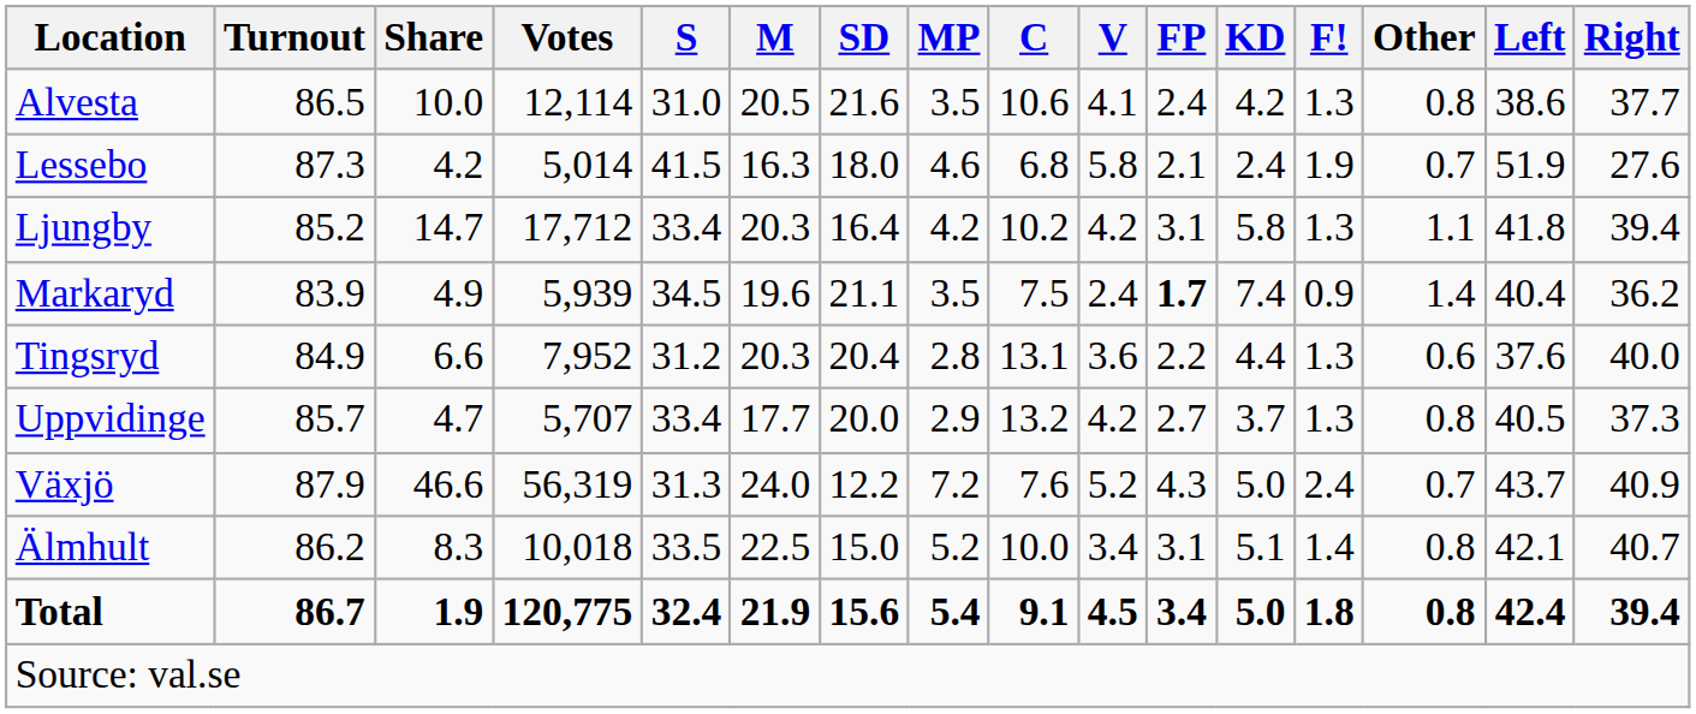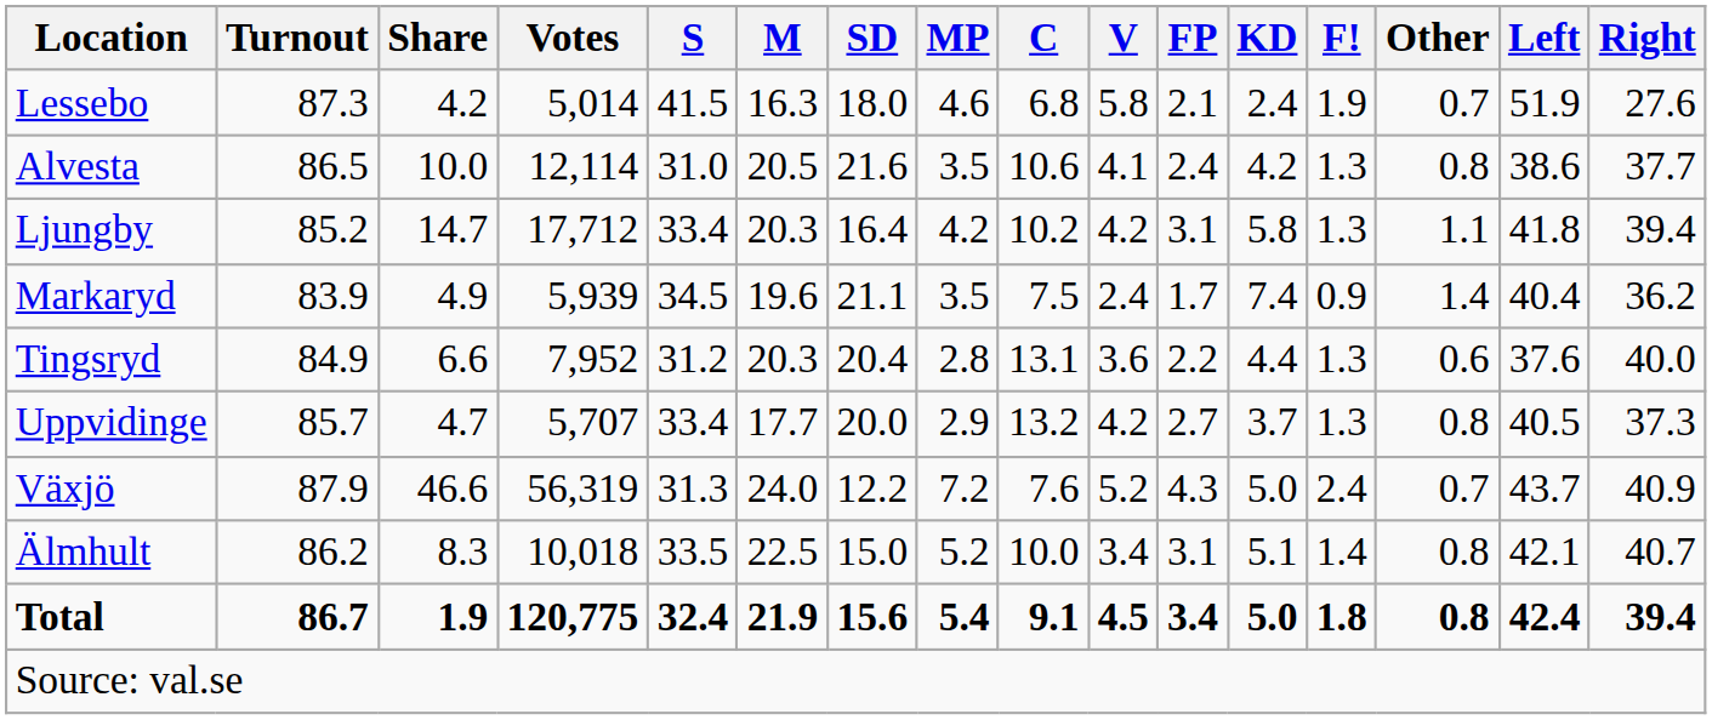 <table class="wikitable sortable" style=text-align:right>
 <tr>
 <th>Location</th>
 <th>Turnout</th>
 <th>Share</th>
 <th>Votes</th>
 <th><a href='#'>S</a></th>
 <th><a href='#'>M</a></th>
 <th><a href='#'>SD</a></th>
 <th><a href='#'>MP</a></th>
 <th><a href='#'>C</a></th>
 <th><a href='#'>V</a></th>
 <th><a href='#'>FP</a></th>
 <th><a href='#'>KD</a></th>
 <th><a href='#'>F!</a></th>
 <th>Other</th>
 <th><a href='#'>Left</a></th>
 <th><a href='#'>Right</a></th>
 </tr>
 <tr>
+<td align=left><a href='#'>Lessebo</a></td>
+<td>87.3</td>
+<td>4.2</td>
+<td>5,014</td>
+<td>41.5</td>
+<td>16.3</td>
+<td>18.0</td>
+<td>4.6</td>
+<td>6.8</td>
+<td>5.8</td>
+<td>2.1</td>
+<td>2.4</td>
+<td>1.9</td>
+<td>0.7</td>
+<td>51.9</td>
+<td>27.6</td>
+</tr>
+<tr>
 <td align=left><a href='#'>Alvesta</a></td>
 <td>86.5</td>
 <td>10.0</td>
 <td>12,114</td>
 <td>31.0</td>
 <td>20.5</td>
 <td>21.6</td>
 <td>3.5</td>
 <td>10.6</td>
 <td>4.1</td>
 <td>2.4</td>
 <td>4.2</td>
 <td>1.3</td>
 <td>0.8</td>
 <td>38.6</td>
 <td>37.7</td>
-</tr>
-<tr>
-<td align=left><a href='#'>Lessebo</a></td>
-<td>87.3</td>
-<td>4.2</td>
-<td>5,014</td>
-<td>41.5</td>
-<td>16.3</td>
-<td>18.0</td>
-<td>4.6</td>
-<td>6.8</td>
-<td>5.8</td>
-<td>2.1</td>
-<td>2.4</td>
-<td>1.9</td>
-<td>0.7</td>
-<td>51.9</td>
-<td>27.6</td>
 </tr>
 <tr>
 <td align=left><a href='#'>Ljungby</a></td>
 <td>85.2</td>
 <td>14.7</td>
 <td>17,712</td>
 <td>33.4</td>
 <td>20.3</td>
 <td>16.4</td>
 <td>4.2</td>
 <td>10.2</td>
 <td>4.2</td>
 <td>3.1</td>
 <td>5.8</td>
 <td>1.3</td>
 <td>1.1</td>
 <td>41.8</td>
 <td>39.4</td>
 </tr>
 <tr>
 <td align=left><a href='#'>Markaryd</a></td>
 <td>83.9</td>
 <td>4.9</td>
 <td>5,939</td>
 <td>34.5</td>
 <td>19.6</td>
 <td>21.1</td>
 <td>3.5</td>
 <td>7.5</td>
 <td>2.4</td>
-<td><strong>1.7</strong></td>
+<td>1.7</td>
 <td>7.4</td>
 <td>0.9</td>
 <td>1.4</td>
 <td>40.4</td>
 <td>36.2</td>
 </tr>
 <tr>
 <td align=left><a href='#'>Tingsryd</a></td>
 <td>84.9</td>
 <td>6.6</td>
 <td>7,952</td>
 <td>31.2</td>
 <td>20.3</td>
 <td>20.4</td>
 <td>2.8</td>
 <td>13.1</td>
 <td>3.6</td>
 <td>2.2</td>
 <td>4.4</td>
 <td>1.3</td>
 <td>0.6</td>
 <td>37.6</td>
 <td>40.0</td>
 </tr>
 <tr>
 <td align=left><a href='#'>Uppvidinge</a></td>
 <td>85.7</td>
 <td>4.7</td>
 <td>5,707</td>
 <td>33.4</td>
 <td>17.7</td>
 <td>20.0</td>
 <td>2.9</td>
 <td>13.2</td>
 <td>4.2</td>
 <td>2.7</td>
 <td>3.7</td>
 <td>1.3</td>
 <td>0.8</td>
 <td>40.5</td>
 <td>37.3</td>
 </tr>
 <tr>
 <td align=left><a href='#'>Växjö</a></td>
 <td>87.9</td>
 <td>46.6</td>
 <td>56,319</td>
 <td>31.3</td>
 <td>24.0</td>
 <td>12.2</td>
 <td>7.2</td>
 <td>7.6</td>
 <td>5.2</td>
 <td>4.3</td>
 <td>5.0</td>
 <td>2.4</td>
 <td>0.7</td>
 <td>43.7</td>
 <td>40.9</td>
 </tr>
 <tr>
 <td align=left><a href='#'>Älmhult</a></td>
 <td>86.2</td>
 <td>8.3</td>
 <td>10,018</td>
 <td>33.5</td>
 <td>22.5</td>
 <td>15.0</td>
 <td>5.2</td>
 <td>10.0</td>
 <td>3.4</td>
 <td>3.1</td>
 <td>5.1</td>
 <td>1.4</td>
 <td>0.8</td>
 <td>42.1</td>
 <td>40.7</td>
 </tr>
 <tr>
 <td align=left><strong>Total</strong></td>
 <td><strong>86.7</strong></td>
 <td><strong>1.9</strong></td>
 <td><strong>120,775</strong></td>
 <td><strong>32.4</strong></td>
 <td><strong>21.9</strong></td>
 <td><strong>15.6</strong></td>
 <td><strong>5.4</strong></td>
 <td><strong>9.1</strong></td>
 <td><strong>4.5</strong></td>
 <td><strong>3.4</strong></td>
 <td><strong>5.0</strong></td>
 <td><strong>1.8</strong></td>
 <td><strong>0.8</strong></td>
 <td><strong>42.4</strong></td>
 <td><strong>39.4</strong></td>
 </tr>
 <tr>
 <td align=left colspan=16>Source: val.se </td>
 </tr>
 </table>
